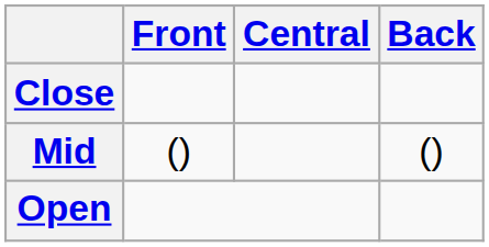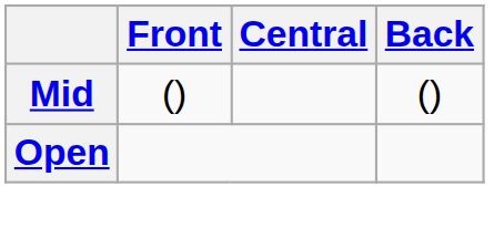 <table class="wikitable" style="text-align:center">
 <tr>
 <th></th>
 <th><a href='#'>Front</a></th>
 <th><a href='#'>Central</a></th>
 <th><a href='#'>Back</a></th>
-</tr>
-<tr>
-<th><a href='#'>Close</a></th>
-<td></td>
-<td></td>
-<td></td>
 </tr>
 <tr>
 <th><a href='#'>Mid</a></th>
 <td>()</td>
 <td></td>
 <td>()</td>
 </tr>
 <tr>
 <th><a href='#'>Open</a></th>
 <td colspan="2"></td>
 <td></td>
 </tr>
 </table>
